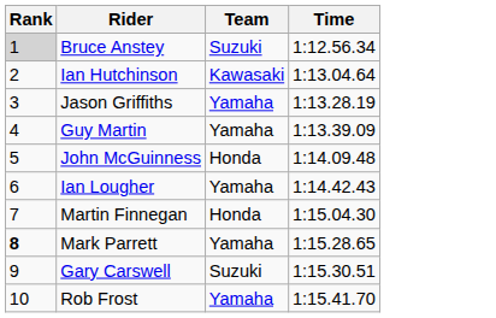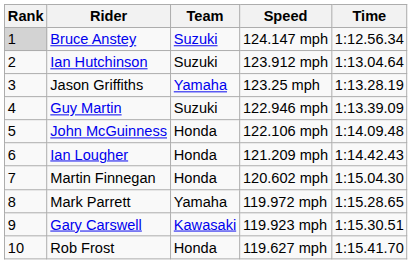 <table class="wikitable" style="font-size: 95%;">
 <tr style="background:#efefef;">
 <th>Rank</th>
 <th>Rider</th>
 <th>Team</th>
+<th>Speed</th>
 <th>Time</th>
 </tr>
 <tr>
 <td style="background: lightgrey;">1</td>
 <td> <a href='#'>Bruce Anstey</a></td>
 <td><a href='#'>Suzuki</a></td>
+<td>124.147 mph</td>
 <td>1:12.56.34</td>
 </tr>
 <tr>
 <td>2</td>
 <td> <a href='#'>Ian Hutchinson</a></td>
-<td><a href='#'>Kawasaki</a></td>
+<td>Suzuki</td>
+<td>123.912 mph</td>
 <td>1:13.04.64</td>
 </tr>
 <tr>
 <td>3</td>
 <td> Jason Griffiths</td>
 <td><a href='#'>Yamaha</a></td>
+<td>123.25 mph</td>
 <td>1:13.28.19</td>
 </tr>
 <tr>
 <td>4</td>
 <td> <a href='#'>Guy Martin</a></td>
-<td>Yamaha</td>
+<td>Suzuki</td>
+<td>122.946 mph</td>
 <td>1:13.39.09</td>
 </tr>
 <tr>
 <td>5</td>
 <td> <a href='#'>John McGuinness</a></td>
 <td>Honda</td>
+<td>122.106 mph</td>
 <td>1:14.09.48</td>
 </tr>
 <tr>
 <td>6</td>
 <td> <a href='#'>Ian Lougher</a></td>
-<td>Yamaha</td>
+<td>Honda</td>
+<td>121.209 mph</td>
 <td>1:14.42.43</td>
 </tr>
 <tr>
 <td>7</td>
 <td> Martin Finnegan</td>
 <td>Honda</td>
+<td>120.602 mph</td>
 <td>1:15.04.30</td>
 </tr>
 <tr>
-<td><strong>8</strong></td>
+<td>8</td>
 <td> Mark Parrett</td>
 <td>Yamaha</td>
+<td>119.972 mph</td>
 <td>1:15.28.65</td>
 </tr>
 <tr>
 <td>9</td>
 <td> <a href='#'>Gary Carswell</a></td>
-<td>Suzuki</td>
+<td><a href='#'>Kawasaki</a></td>
+<td>119.923 mph</td>
 <td>1:15.30.51</td>
 </tr>
 <tr>
 <td>10</td>
 <td> Rob Frost</td>
-<td><a href='#'>Yamaha</a></td>
+<td>Honda</td>
+<td>119.627 mph</td>
 <td>1:15.41.70</td>
 </tr>
 </table>
